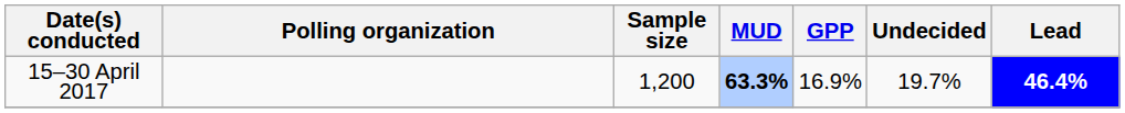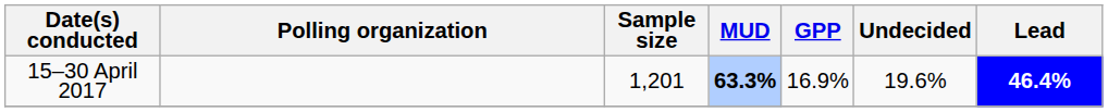 <table class="wikitable sortable" style="text-align: center; line-height: 14px; font-size: 95%;">
 <tr>
 <th style="width: 100px;" !>Date(s)<br>conducted</th>
 <th style="width: 300px;">Polling organization</th>
 <th class="unsortable" style="width: 65px;">Sample size</th>
 <th class="unsortable"><a href='#'>MUD</a></th>
 <th class="unsortable"><a href='#'>GPP</a></th>
 <th class="unsortable">Undecided</th>
 <th class="unsortable" style="width: 80px;">Lead</th>
 </tr>
 <tr>
 <td data-sort-value="17-01-2017">15–30 April 2017</td>
 <td></td>
-<td>1,200</td>
+<td>1,201</td>
 <td style="background:#B0CEFF"><strong>63.3%</strong></td>
 <td>16.9%</td>
-<td>19.7%</td>
+<td>19.6%</td>
 <td style="background:#0000FF; color: white;"><strong>46.4%</strong></td>
 </tr>
 <tr>
 </tr>
 </table>
